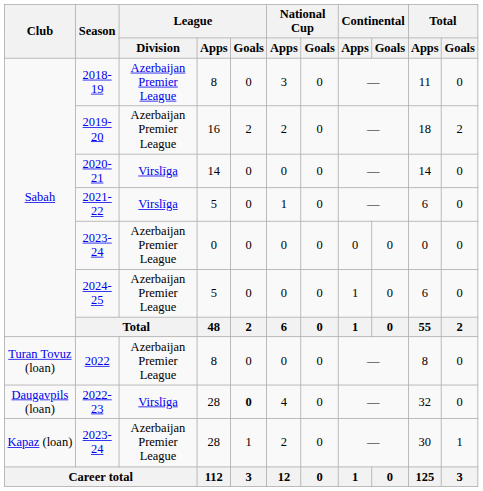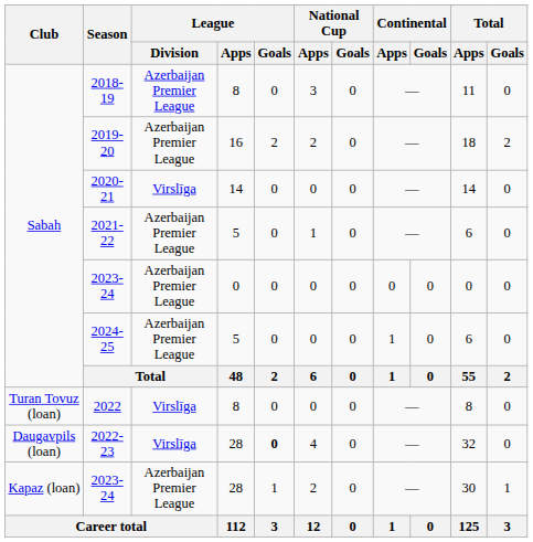 <table class="wikitable" style="text-align: center;">
 <tr>
 <th rowspan="2">Club</th>
 <th rowspan="2">Season</th>
 <th colspan="3">League</th>
 <th colspan="2">National Cup</th>
 <th colspan="2">Continental</th>
 <th colspan="2">Total</th>
 </tr>
 <tr>
 <th>Division</th>
 <th>Apps</th>
 <th>Goals</th>
 <th>Apps</th>
 <th>Goals</th>
 <th>Apps</th>
 <th>Goals</th>
 <th>Apps</th>
 <th>Goals</th>
 </tr>
 <tr>
 <td rowspan="7"><a href='#'>Sabah</a></td>
 <td><a href='#'>2018-19</a></td>
 <td><a href='#'>Azerbaijan Premier League</a></td>
 <td>8</td>
 <td>0</td>
 <td>3</td>
 <td>0</td>
 <td colspan="2">—</td>
 <td>11</td>
 <td>0</td>
 </tr>
 <tr>
 <td><a href='#'>2019-20</a></td>
 <td>Azerbaijan Premier League</td>
 <td>16</td>
 <td>2</td>
 <td>2</td>
 <td>0</td>
 <td colspan="2">—</td>
 <td>18</td>
 <td>2</td>
 </tr>
 <tr>
 <td><a href='#'>2020-21</a></td>
 <td><a href='#'>Virslīga</a></td>
 <td>14</td>
 <td>0</td>
 <td>0</td>
 <td>0</td>
 <td colspan="2">—</td>
 <td>14</td>
 <td>0</td>
 </tr>
 <tr>
 <td><a href='#'>2021-22</a></td>
-<td><a href='#'>Virslīga</a></td>
+<td>Azerbaijan Premier League</td>
 <td>5</td>
 <td>0</td>
 <td>1</td>
 <td>0</td>
 <td colspan="2">—</td>
 <td>6</td>
 <td>0</td>
 </tr>
 <tr>
 <td><a href='#'>2023-24</a></td>
 <td>Azerbaijan Premier League</td>
 <td>0</td>
 <td>0</td>
 <td>0</td>
 <td>0</td>
 <td>0</td>
 <td>0</td>
 <td>0</td>
 <td>0</td>
 </tr>
 <tr>
 <td><a href='#'>2024-25</a></td>
 <td>Azerbaijan Premier League</td>
 <td>5</td>
 <td>0</td>
 <td>0</td>
 <td>0</td>
 <td>1</td>
 <td>0</td>
 <td>6</td>
 <td>0</td>
 </tr>
 <tr>
 <th colspan="2">Total</th>
 <th>48</th>
 <th>2</th>
 <th>6</th>
 <th>0</th>
 <th>1</th>
 <th>0</th>
 <th>55</th>
 <th>2</th>
 </tr>
 <tr>
 <td><a href='#'>Turan Tovuz</a> (loan)</td>
 <td><a href='#'>2022</a></td>
-<td>Azerbaijan Premier League</td>
+<td><a href='#'>Virslīga</a></td>
 <td>8</td>
 <td>0</td>
 <td>0</td>
 <td>0</td>
 <td colspan="2">—</td>
 <td>8</td>
 <td>0</td>
 </tr>
 <tr>
 <td><a href='#'>Daugavpils</a> (loan)</td>
 <td><a href='#'>2022-23</a></td>
 <td><a href='#'>Virslīga</a></td>
 <td>28</td>
 <td><strong>0</strong></td>
 <td>4</td>
 <td>0</td>
 <td colspan="2">—</td>
 <td>32</td>
 <td>0</td>
 </tr>
 <tr>
 <td><a href='#'>Kapaz</a> (loan)</td>
 <td><a href='#'>2023-24</a></td>
 <td>Azerbaijan Premier League</td>
 <td>28</td>
 <td>1</td>
 <td>2</td>
 <td>0</td>
 <td colspan="2">—</td>
 <td>30</td>
 <td>1</td>
 </tr>
 <tr>
 <th colspan="3">Career total</th>
 <th>112</th>
 <th>3</th>
 <th>12</th>
 <th>0</th>
 <th>1</th>
 <th>0</th>
 <th>125</th>
 <th>3</th>
 </tr>
 </table>
